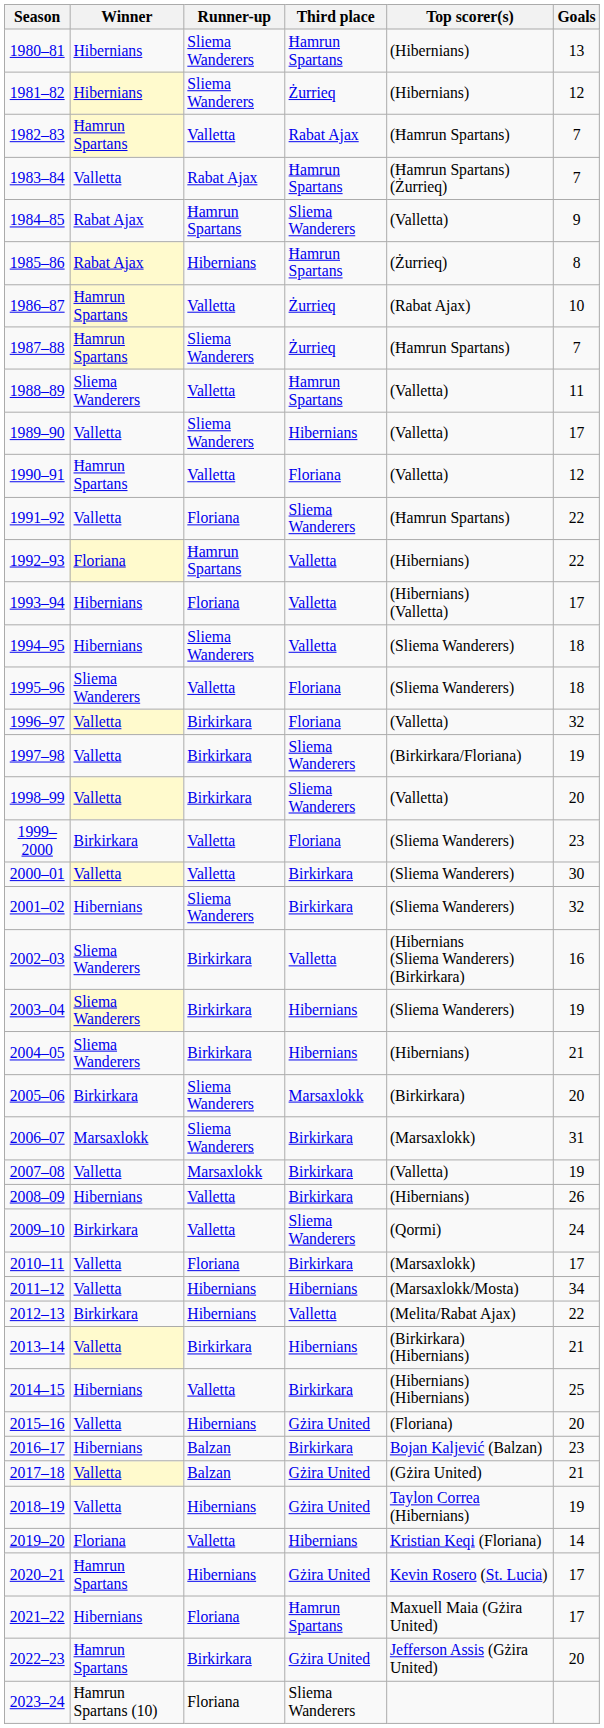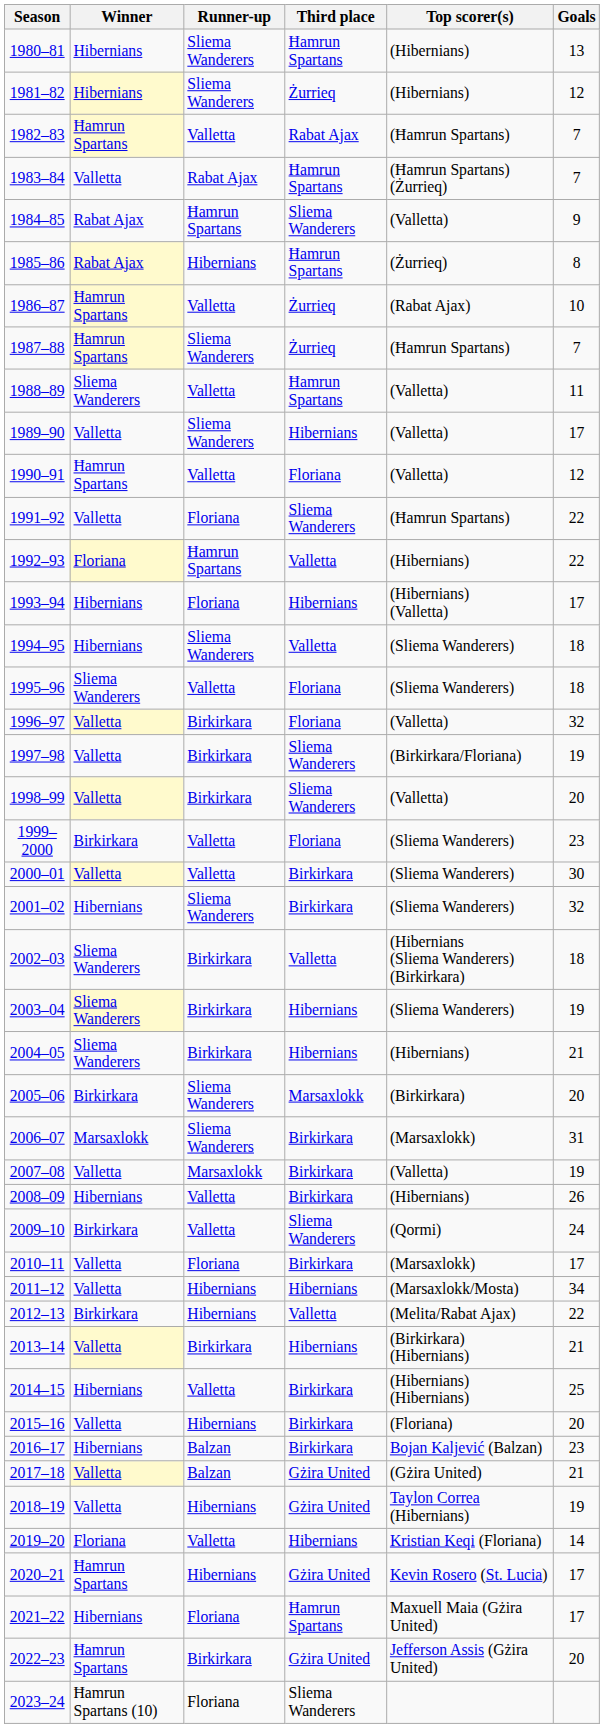 <table class="sortable wikitable">
 <tr>
 <th>Season</th>
 <th>Winner</th>
 <th>Runner-up</th>
 <th>Third place</th>
 <th>Top scorer(s)</th>
 <th>Goals</th>
 </tr>
 <tr>
 <td align="center"><a href='#'>1980–81</a></td>
 <td><a href='#'>Hibernians</a> </td>
 <td><a href='#'>Sliema Wanderers</a></td>
 <td><a href='#'>Ħamrun Spartans</a></td>
 <td>  (Hibernians)</td>
 <td align="center">13</td>
 </tr>
 <tr>
 <td align="center"><a href='#'>1981–82</a></td>
 <td style="background-color:#FFFACD"><a href='#'>Hibernians</a> </td>
 <td><a href='#'>Sliema Wanderers</a></td>
 <td><a href='#'>Żurrieq</a></td>
 <td>  (Hibernians)</td>
 <td align="center">12</td>
 </tr>
 <tr>
 <td align="center"><a href='#'>1982–83</a></td>
 <td style="background-color:#FFFACD"><a href='#'>Ħamrun Spartans</a> </td>
 <td><a href='#'>Valletta</a></td>
 <td><a href='#'>Rabat Ajax</a></td>
 <td>  (Ħamrun Spartans)</td>
 <td align="center">7</td>
 </tr>
 <tr>
 <td align="center"><a href='#'>1983–84</a></td>
 <td><a href='#'>Valletta</a> </td>
 <td><a href='#'>Rabat Ajax</a></td>
 <td><a href='#'>Ħamrun Spartans</a></td>
 <td>  (Ħamrun Spartans)<br>  (Żurrieq)</td>
 <td align="center">7</td>
 </tr>
 <tr>
 <td align="center"><a href='#'>1984–85</a></td>
 <td><a href='#'>Rabat Ajax</a></td>
 <td><a href='#'>Ħamrun Spartans</a></td>
 <td><a href='#'>Sliema Wanderers</a></td>
 <td>  (Valletta)</td>
 <td align="center">9</td>
 </tr>
 <tr>
 <td align="center"><a href='#'>1985–86</a></td>
 <td style="background-color:#FFFACD"><a href='#'>Rabat Ajax</a> </td>
 <td><a href='#'>Hibernians</a></td>
 <td><a href='#'>Ħamrun Spartans</a></td>
 <td>  (Żurrieq)</td>
 <td align="center">8</td>
 </tr>
 <tr>
 <td align="center"><a href='#'>1986–87</a></td>
 <td style="background-color:#FFFACD"><a href='#'>Ħamrun Spartans</a> </td>
 <td><a href='#'>Valletta</a></td>
 <td><a href='#'>Żurrieq</a></td>
 <td>  (Rabat Ajax)</td>
 <td align="center">10</td>
 </tr>
 <tr>
 <td align="center"><a href='#'>1987–88</a></td>
 <td style="background-color:#FFFACD"><a href='#'>Ħamrun Spartans</a> </td>
 <td><a href='#'>Sliema Wanderers</a></td>
 <td><a href='#'>Żurrieq</a></td>
 <td>  (Ħamrun Spartans)</td>
 <td align="center">7</td>
 </tr>
 <tr>
 <td align="center"><a href='#'>1988–89</a></td>
 <td><a href='#'>Sliema Wanderers</a> </td>
 <td><a href='#'>Valletta</a></td>
 <td><a href='#'>Ħamrun Spartans</a></td>
 <td>  (Valletta)</td>
 <td align="center">11</td>
 </tr>
 <tr>
 <td align="center"><a href='#'>1989–90</a></td>
 <td><a href='#'>Valletta</a> </td>
 <td><a href='#'>Sliema Wanderers</a></td>
 <td><a href='#'>Hibernians</a></td>
 <td>  (Valletta)</td>
 <td align="center">17</td>
 </tr>
 <tr>
 <td align="center"><a href='#'>1990–91</a></td>
 <td><a href='#'>Ħamrun Spartans</a> </td>
 <td><a href='#'>Valletta</a></td>
 <td><a href='#'>Floriana</a></td>
 <td>  (Valletta)</td>
 <td align="center">12</td>
 </tr>
 <tr>
 <td align="center"><a href='#'>1991–92</a></td>
 <td><a href='#'>Valletta</a> </td>
 <td><a href='#'>Floriana</a></td>
 <td><a href='#'>Sliema Wanderers</a></td>
 <td>  (Ħamrun Spartans)</td>
 <td align="center">22</td>
 </tr>
 <tr>
 <td align="center"><a href='#'>1992–93</a></td>
 <td style="background-color:#FFFACD"><a href='#'>Floriana</a> </td>
 <td><a href='#'>Ħamrun Spartans</a></td>
 <td><a href='#'>Valletta</a></td>
 <td>  (Hibernians)</td>
 <td align="center">22</td>
 </tr>
 <tr>
 <td align="center"><a href='#'>1993–94</a></td>
 <td><a href='#'>Hibernians</a> </td>
 <td><a href='#'>Floriana</a></td>
-<td><a href='#'>Valletta</a></td>
+<td><a href='#'>Hibernians</a></td>
 <td>  (Hibernians)<br>  (Valletta)</td>
 <td align="center">17</td>
 </tr>
 <tr>
 <td align="center"><a href='#'>1994–95</a></td>
 <td><a href='#'>Hibernians</a> </td>
 <td><a href='#'>Sliema Wanderers</a></td>
 <td><a href='#'>Valletta</a></td>
 <td>  (Sliema Wanderers)</td>
 <td align="center">18</td>
 </tr>
 <tr>
 <td align="center"><a href='#'>1995–96</a></td>
 <td><a href='#'>Sliema Wanderers</a> </td>
 <td><a href='#'>Valletta</a></td>
 <td><a href='#'>Floriana</a></td>
 <td>  (Sliema Wanderers)</td>
 <td align="center">18</td>
 </tr>
 <tr>
 <td align="center"><a href='#'>1996–97</a></td>
 <td style="background-color:#FFFACD"><a href='#'>Valletta</a> </td>
 <td><a href='#'>Birkirkara</a></td>
 <td><a href='#'>Floriana</a></td>
 <td>  (Valletta)</td>
 <td align="center">32</td>
 </tr>
 <tr>
 <td align="center"><a href='#'>1997–98</a></td>
 <td><a href='#'>Valletta</a> </td>
 <td><a href='#'>Birkirkara</a></td>
 <td><a href='#'>Sliema Wanderers</a></td>
 <td>  (Birkirkara/Floriana)</td>
 <td align="center">19</td>
 </tr>
 <tr>
 <td align="center"><a href='#'>1998–99</a></td>
 <td style="background-color:#FFFACD"><a href='#'>Valletta</a> </td>
 <td><a href='#'>Birkirkara</a></td>
 <td><a href='#'>Sliema Wanderers</a></td>
 <td>  (Valletta)</td>
 <td align="center">20</td>
 </tr>
 <tr>
 <td align="center"><a href='#'>1999–2000</a></td>
 <td><a href='#'>Birkirkara</a></td>
 <td><a href='#'>Valletta</a></td>
 <td><a href='#'>Floriana</a></td>
 <td>  (Sliema Wanderers)</td>
 <td align="center">23</td>
 </tr>
 <tr>
 <td align="center"><a href='#'>2000–01</a></td>
 <td style="background-color:#FFFACD"><a href='#'>Valletta</a> </td>
 <td><a href='#'>Valletta</a></td>
 <td><a href='#'>Birkirkara</a></td>
 <td>  (Sliema Wanderers)</td>
 <td align="center">30</td>
 </tr>
 <tr>
 <td align="center"><a href='#'>2001–02</a></td>
 <td><a href='#'>Hibernians</a> </td>
 <td><a href='#'>Sliema Wanderers</a></td>
 <td><a href='#'>Birkirkara</a></td>
 <td>  (Sliema Wanderers)</td>
 <td align="center">32</td>
 </tr>
 <tr>
 <td align="center"><a href='#'>2002–03</a></td>
 <td><a href='#'>Sliema Wanderers</a> </td>
 <td><a href='#'>Birkirkara</a></td>
 <td><a href='#'>Valletta</a></td>
 <td>  (Hibernians<br>  (Sliema Wanderers)<br>  (Birkirkara)</td>
-<td align="center">16</td>
+<td align="center">18</td>
 </tr>
 <tr>
 <td align="center"><a href='#'>2003–04</a></td>
 <td style="background-color:#FFFACD"><a href='#'>Sliema Wanderers</a> </td>
 <td><a href='#'>Birkirkara</a></td>
 <td><a href='#'>Hibernians</a></td>
 <td>  (Sliema Wanderers)</td>
 <td align="center">19</td>
 </tr>
 <tr>
 <td align="center"><a href='#'>2004–05</a></td>
 <td><a href='#'>Sliema Wanderers</a> </td>
 <td><a href='#'>Birkirkara</a></td>
 <td><a href='#'>Hibernians</a></td>
 <td>  (Hibernians)</td>
 <td align="center">21</td>
 </tr>
 <tr>
 <td align="center"><a href='#'>2005–06</a></td>
 <td><a href='#'>Birkirkara</a> </td>
 <td><a href='#'>Sliema Wanderers</a></td>
 <td><a href='#'>Marsaxlokk</a></td>
 <td>  (Birkirkara)</td>
 <td align="center">20</td>
 </tr>
 <tr>
 <td align="center"><a href='#'>2006–07</a></td>
 <td><a href='#'>Marsaxlokk</a></td>
 <td><a href='#'>Sliema Wanderers</a></td>
 <td><a href='#'>Birkirkara</a></td>
 <td>  (Marsaxlokk)</td>
 <td align="center">31</td>
 </tr>
 <tr>
 <td align="center"><a href='#'>2007–08</a></td>
 <td><a href='#'>Valletta</a> </td>
 <td><a href='#'>Marsaxlokk</a></td>
 <td><a href='#'>Birkirkara</a></td>
 <td>  (Valletta)</td>
 <td align="center">19</td>
 </tr>
 <tr>
 <td align="center"><a href='#'>2008–09</a></td>
 <td><a href='#'>Hibernians</a> </td>
 <td><a href='#'>Valletta</a></td>
 <td><a href='#'>Birkirkara</a></td>
 <td>  (Hibernians)</td>
 <td align="center">26</td>
 </tr>
 <tr>
 <td align="center"><a href='#'>2009–10</a></td>
 <td><a href='#'>Birkirkara</a> </td>
 <td><a href='#'>Valletta</a></td>
 <td><a href='#'>Sliema Wanderers</a></td>
 <td>  (Qormi)</td>
 <td align="center">24</td>
 </tr>
 <tr>
 <td align="center"><a href='#'>2010–11</a></td>
 <td><a href='#'>Valletta</a> </td>
 <td><a href='#'>Floriana</a></td>
 <td><a href='#'>Birkirkara</a></td>
 <td>  (Marsaxlokk)</td>
 <td align="center">17</td>
 </tr>
 <tr>
 <td align="center"><a href='#'>2011–12</a></td>
 <td><a href='#'>Valletta</a> </td>
 <td><a href='#'>Hibernians</a></td>
 <td><a href='#'>Hibernians</a></td>
 <td>  (Marsaxlokk/Mosta)</td>
 <td align="center">34</td>
 </tr>
 <tr>
 <td align="center"><a href='#'>2012–13</a></td>
 <td><a href='#'>Birkirkara</a> </td>
 <td><a href='#'>Hibernians</a></td>
 <td><a href='#'>Valletta</a></td>
 <td>  (Melita/Rabat Ajax)</td>
 <td align="center">22</td>
 </tr>
 <tr>
 <td align="center"><a href='#'>2013–14</a></td>
 <td style="background-color:#FFFACD"><a href='#'>Valletta</a> </td>
 <td><a href='#'>Birkirkara</a></td>
 <td><a href='#'>Hibernians</a></td>
 <td>  (Birkirkara)<br>  (Hibernians)</td>
 <td align="center">21</td>
 </tr>
 <tr>
 <td align="center"><a href='#'>2014–15</a></td>
 <td><a href='#'>Hibernians</a> </td>
 <td><a href='#'>Valletta</a></td>
 <td><a href='#'>Birkirkara</a></td>
 <td>  (Hibernians)<br>  (Hibernians)</td>
 <td align="center">25</td>
 </tr>
 <tr>
 <td align="center"><a href='#'>2015–16</a></td>
 <td><a href='#'>Valletta</a> </td>
 <td><a href='#'>Hibernians</a></td>
-<td><a href='#'>Gżira United</a></td>
+<td><a href='#'>Birkirkara</a></td>
 <td>  (Floriana)</td>
 <td align="center">20</td>
 </tr>
 <tr>
 <td align="center"><a href='#'>2016–17</a></td>
 <td><a href='#'>Hibernians</a> </td>
 <td><a href='#'>Balzan</a></td>
 <td><a href='#'>Birkirkara</a></td>
 <td> <a href='#'>Bojan Kaljević</a> (Balzan)</td>
 <td align="center">23</td>
 </tr>
 <tr>
 <td align="center"><a href='#'>2017–18</a></td>
 <td style="background-color:#FFFACD"><a href='#'>Valletta</a> </td>
 <td><a href='#'>Balzan</a></td>
 <td><a href='#'>Gżira United</a></td>
 <td>  (Gżira United)</td>
 <td align="center">21</td>
 </tr>
 <tr>
 <td align="center"><a href='#'>2018–19</a></td>
 <td><a href='#'>Valletta</a> </td>
 <td><a href='#'>Hibernians</a></td>
 <td><a href='#'>Gżira United</a></td>
 <td> <a href='#'>Taylon Correa</a> (Hibernians)</td>
 <td align="center">19</td>
 </tr>
 <tr>
 <td align="center"><a href='#'>2019–20</a></td>
 <td><a href='#'>Floriana</a> </td>
 <td><a href='#'>Valletta</a></td>
 <td><a href='#'>Hibernians</a></td>
 <td> <a href='#'>Kristian Keqi</a> (Floriana)</td>
 <td align="center">14</td>
 </tr>
 <tr>
 <td align="center"><a href='#'>2020–21</a></td>
 <td><a href='#'>Ħamrun Spartans</a> </td>
 <td><a href='#'>Hibernians</a></td>
 <td><a href='#'>Gżira United</a></td>
 <td> <a href='#'>Kevin Rosero</a> (<a href='#'>St. Lucia</a>)</td>
 <td align="center">17</td>
 </tr>
 <tr>
 <td align="center"><a href='#'>2021–22</a></td>
 <td><a href='#'>Hibernians</a> </td>
 <td><a href='#'>Floriana</a></td>
 <td><a href='#'>Ħamrun Spartans</a></td>
 <td> Maxuell Maia (Gżira United)</td>
 <td align="center">17</td>
 </tr>
 <tr>
 <td align="center"><a href='#'>2022–23</a></td>
 <td><a href='#'>Ħamrun Spartans</a> </td>
 <td><a href='#'>Birkirkara</a></td>
 <td><a href='#'>Gżira United</a></td>
 <td> <a href='#'>Jefferson Assis</a> (Gżira United)</td>
 <td align="center">20</td>
 </tr>
 <tr>
 <td align="center"><a href='#'>2023–24</a></td>
 <td>Ħamrun Spartans (10)</td>
 <td>Floriana</td>
 <td>Sliema Wanderers</td>
 <td></td>
 <td align="center"></td>
 </tr>
 </table>
